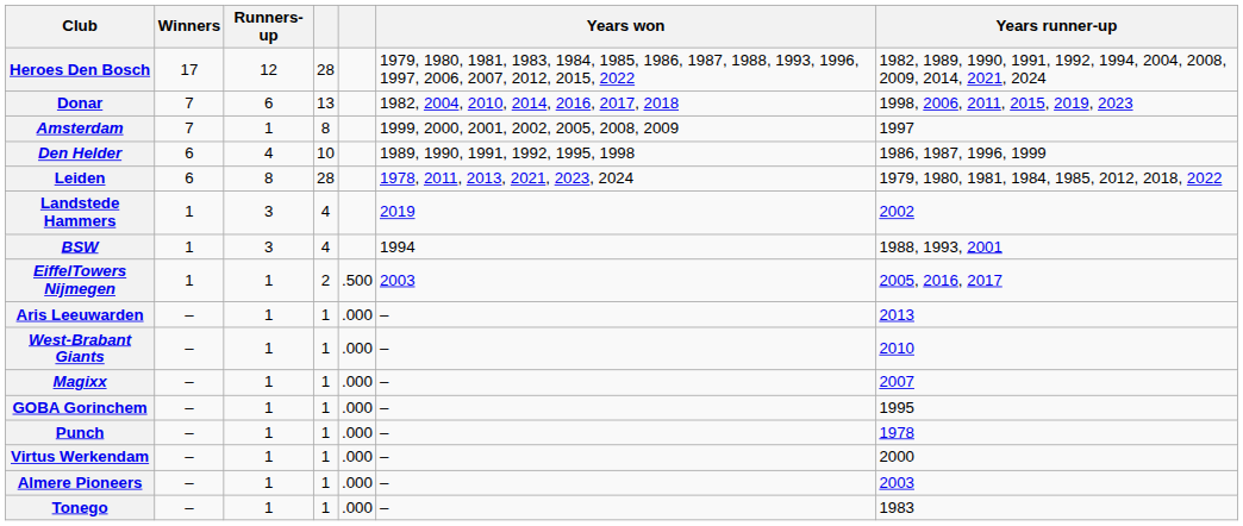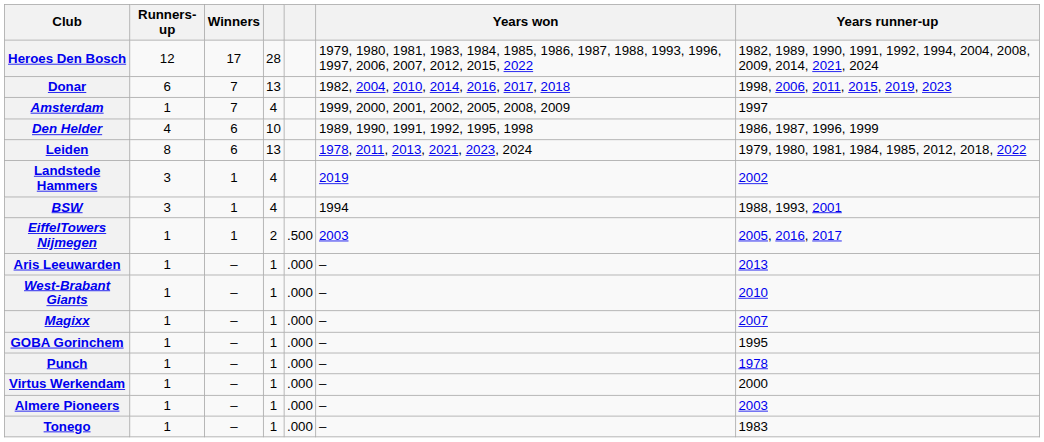 <table class="wikitable plainrowheaders sortable">
 <tr>
 <th>Club</th>
+<th>Runners-up</th>
 <th>Winners</th>
-<th>Runners-up</th>
 <th></th>
 <th></th>
 <th class="unsortable">Years won</th>
 <th class="unsortable">Years runner-up</th>
 </tr>
 <tr>
 <th scope="row"><strong><a href='#'>Heroes Den Bosch</a> </strong></th>
+<td align="center">12</td>
 <td align="center">17</td>
-<td align="center">12</td>
 <td align="center">28</td>
 <td align="center"></td>
 <td>1979, 1980, 1981, 1983, 1984, 1985, 1986, 1987, 1988, 1993, 1996, 1997, 2006, 2007, 2012, 2015, <a href='#'>2022</a></td>
 <td>1982, 1989, 1990, 1991, 1992, 1994, 2004, 2008, 2009, 2014, <a href='#'>2021</a>, 2024</td>
 </tr>
 <tr>
 <th scope="row"><a href='#'><strong>Donar</strong></a></th>
+<td align="center">6</td>
 <td align="center">7</td>
-<td align="center">6</td>
 <td align="center">13</td>
 <td align="center"></td>
 <td>1982, <a href='#'>2004</a>, <a href='#'>2010</a>, <a href='#'>2014</a>, <a href='#'>2016</a>, <a href='#'>2017</a>, <a href='#'>2018</a></td>
 <td>1998, <a href='#'>2006</a>, <a href='#'>2011</a>, <a href='#'>2015</a>, <a href='#'>2019</a>, <a href='#'>2023</a></td>
 </tr>
 <tr>
 <th scope="row"><a href='#'><em>Amsterdam</em></a></th>
+<td align="center">1</td>
 <td align="center">7</td>
-<td align="center">1</td>
-<td align="center">8</td>
+<td align="center">4</td>
 <td align="center"></td>
 <td>1999, 2000, 2001, 2002, 2005, 2008, 2009</td>
 <td>1997</td>
 </tr>
 <tr>
 <th scope="row"><a href='#'><em>Den Helder</em></a></th>
+<td align="center">4</td>
 <td align="center">6</td>
-<td align="center">4</td>
 <td align="center">10</td>
 <td align="center"></td>
 <td>1989, 1990, 1991, 1992, 1995, 1998</td>
 <td>1986, 1987, 1996, 1999</td>
 </tr>
 <tr>
 <th scope="row"><a href='#'><strong>Leiden</strong></a></th>
+<td align="center">8</td>
 <td align="center">6</td>
-<td align="center">8</td>
-<td align="center">28</td>
+<td align="center">13</td>
 <td align="center"></td>
 <td><a href='#'>1978</a>, <a href='#'>2011</a>, <a href='#'>2013</a>, <a href='#'>2021</a>, <a href='#'>2023</a>, 2024</td>
 <td>1979, 1980, 1981, 1984, 1985, 2012, 2018, <a href='#'>2022</a></td>
 </tr>
 <tr>
 <th scope="row"><strong><a href='#'>Landstede Hammers</a></strong></th>
+<td align="center">3</td>
 <td align="center">1</td>
-<td align="center">3</td>
 <td align="center">4</td>
 <td align="center"></td>
 <td><a href='#'>2019</a></td>
 <td><a href='#'>2002</a></td>
 </tr>
 <tr>
 <th scope="row"><a href='#'><em>BSW</em></a></th>
+<td align="center">3</td>
 <td align="center">1</td>
-<td align="center">3</td>
 <td align="center">4</td>
 <td align="center"></td>
 <td>1994</td>
 <td>1988, 1993, <a href='#'>2001</a></td>
 </tr>
 <tr>
 <th scope="row"><em><a href='#'>EiffelTowers Nijmegen</a></em></th>
 <td align="center">1</td>
 <td align="center">1</td>
 <td align="center">2</td>
 <td align="center">.500</td>
 <td><a href='#'>2003</a></td>
 <td><a href='#'>2005</a>, <a href='#'>2016</a>, <a href='#'>2017</a></td>
 </tr>
 <tr>
 <th scope="row"><strong><a href='#'>Aris Leeuwarden</a></strong></th>
+<td align="center">1</td>
 <td align="center">–</td>
-<td align="center">1</td>
 <td align="center">1</td>
 <td align="center">.000</td>
 <td>–</td>
 <td><a href='#'>2013</a></td>
 </tr>
 <tr>
 <th scope="row"><em><a href='#'>West-Brabant Giants</a></em></th>
+<td align="center">1</td>
 <td align="center">–</td>
-<td align="center">1</td>
 <td align="center">1</td>
 <td align="center">.000</td>
 <td>–</td>
 <td><a href='#'>2010</a></td>
 </tr>
 <tr>
 <th scope="row"><a href='#'><em>Magixx</em></a></th>
+<td align="center">1</td>
 <td align="center">–</td>
-<td align="center">1</td>
 <td align="center">1</td>
 <td align="center">.000</td>
 <td>–</td>
 <td><a href='#'>2007</a></td>
 </tr>
 <tr>
 <th scope="row"><a href='#'>GOBA Gorinchem</a></th>
+<td align="center">1</td>
 <td align="center">–</td>
-<td align="center">1</td>
 <td align="center">1</td>
 <td align="center">.000</td>
 <td>–</td>
 <td>1995</td>
 </tr>
 <tr>
 <th scope="row"><a href='#'>Punch</a></th>
+<td align="center">1</td>
 <td align="center">–</td>
-<td align="center">1</td>
 <td align="center">1</td>
 <td align="center">.000</td>
 <td>–</td>
 <td><a href='#'>1978</a></td>
 </tr>
 <tr>
 <th scope="row"><a href='#'>Virtus Werkendam</a></th>
+<td align="center">1</td>
 <td align="center">–</td>
-<td align="center">1</td>
 <td align="center">1</td>
 <td align="center">.000</td>
 <td>–</td>
 <td>2000</td>
 </tr>
 <tr>
 <th scope="row"><a href='#'>Almere Pioneers</a></th>
+<td align="center">1</td>
 <td align="center">–</td>
-<td align="center">1</td>
 <td align="center">1</td>
 <td align="center">.000</td>
 <td>–</td>
 <td><a href='#'>2003</a></td>
 </tr>
 <tr>
 <th scope="row"><a href='#'>Tonego</a></th>
+<td align="center">1</td>
 <td align="center">–</td>
-<td align="center">1</td>
 <td align="center">1</td>
 <td align="center">.000</td>
 <td>–</td>
 <td>1983</td>
 </tr>
 </table>
